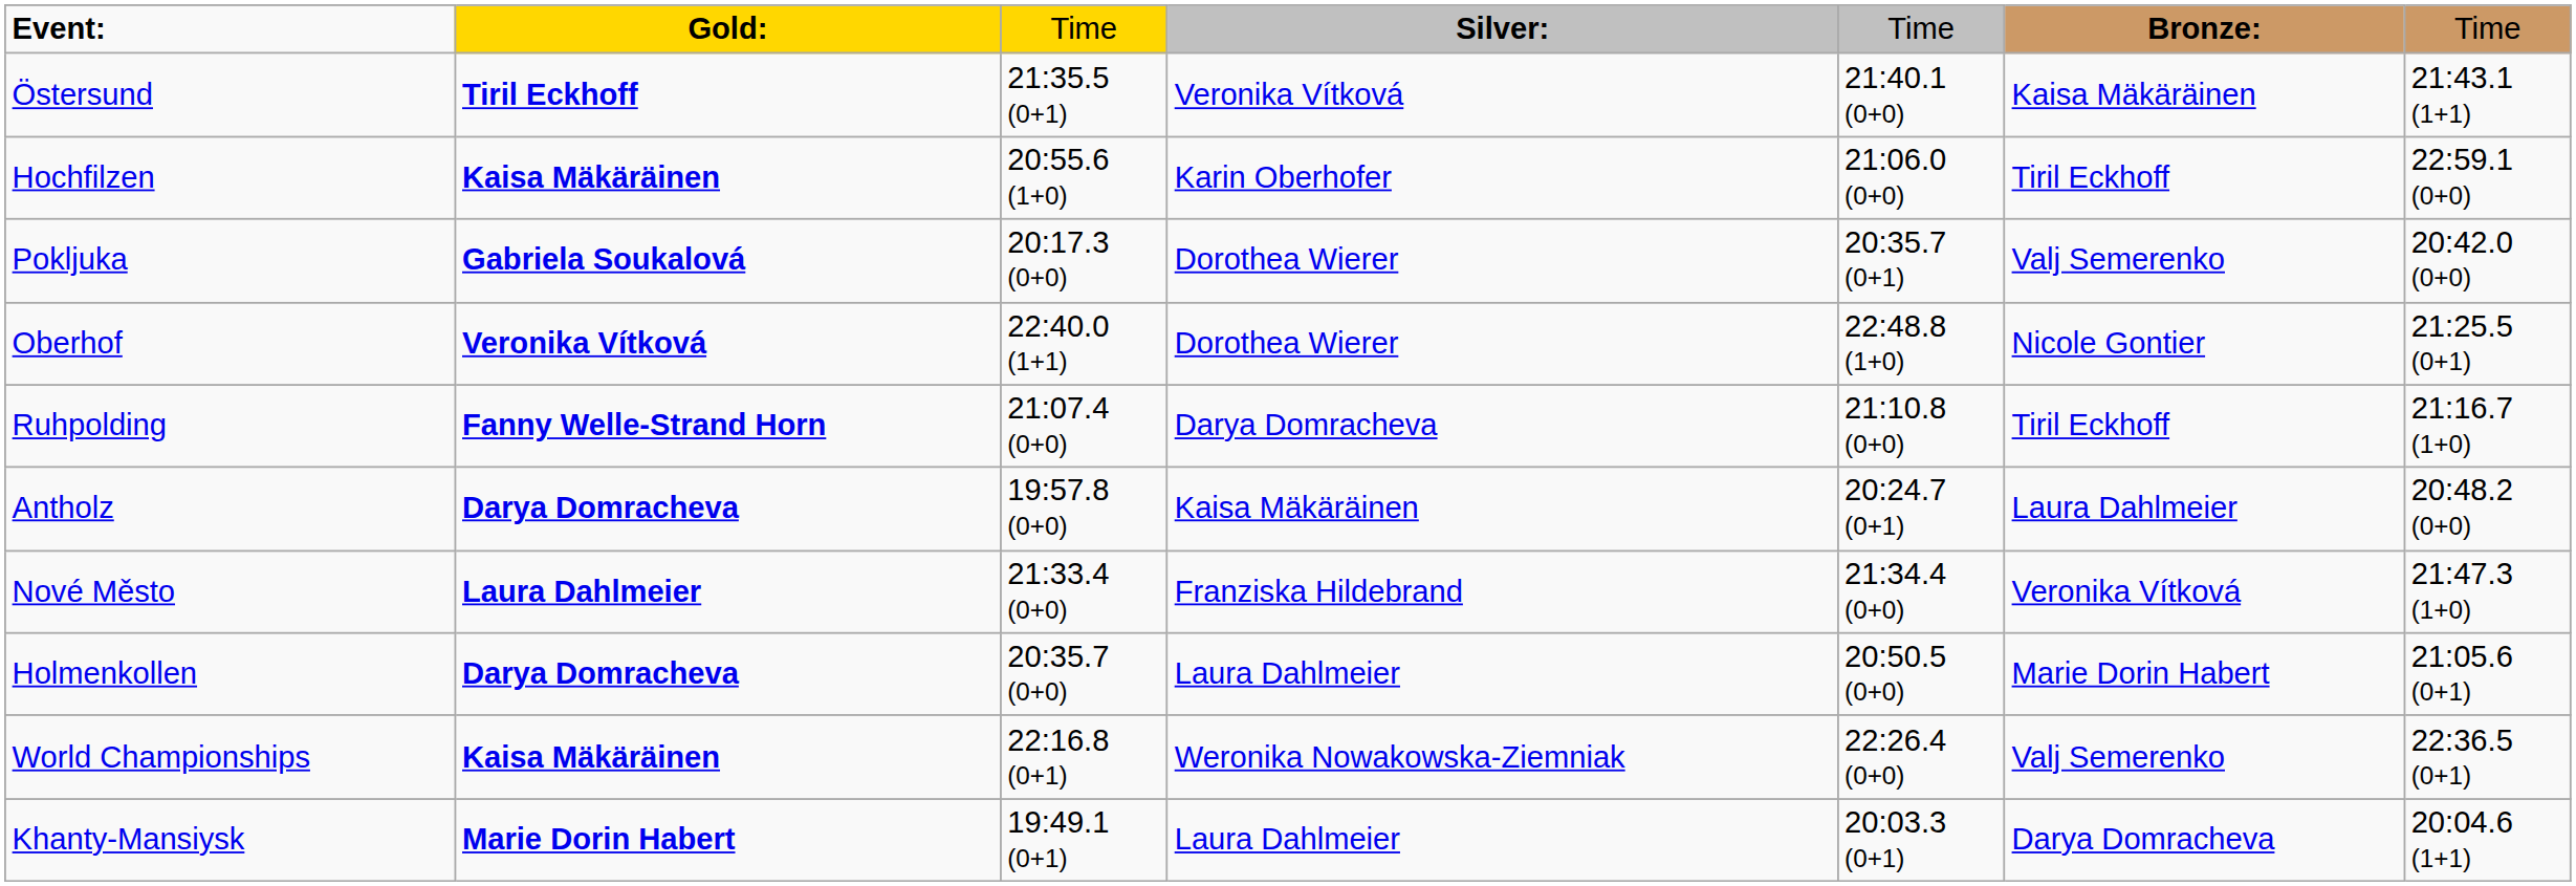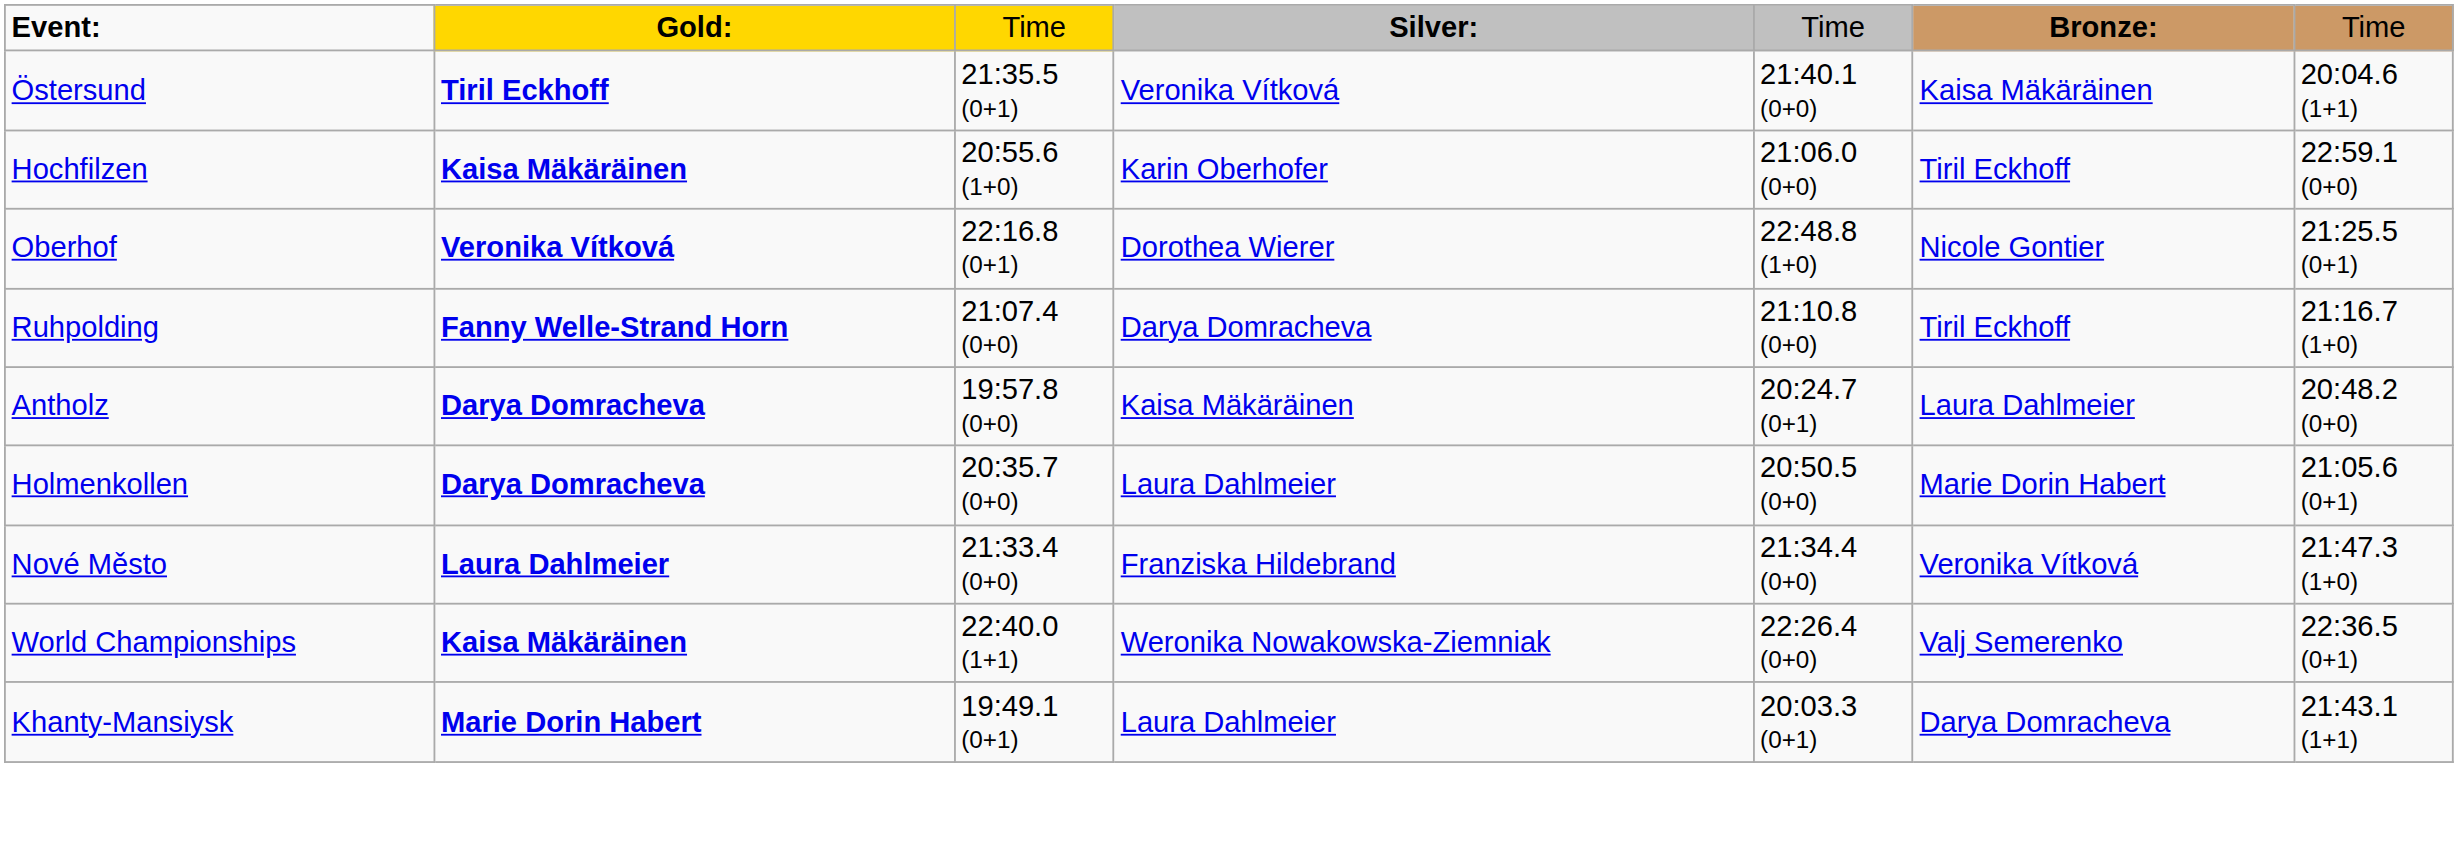 <table class="wikitable" width=85%>
 <tr>
 <td><strong>Event:</strong></td>
 <td style="text-align:center;background-color:gold;"><strong>Gold:</strong></td>
 <td style="text-align:center;background-color:gold;">Time</td>
 <td style="text-align:center;background-color:silver;"><strong>Silver:</strong></td>
 <td style="text-align:center;background-color:silver;">Time</td>
 <td style="text-align:center;background-color:#CC9966;"><strong>Bronze:</strong></td>
 <td style="text-align:center;background-color:#CC9966;">Time</td>
 </tr>
 <tr>
 <td><a href='#'>Östersund</a><br></td>
 <td><strong><a href='#'>Tiril Eckhoff</a></strong><br><small></small></td>
 <td>21:35.5<br><small>(0+1)</small></td>
 <td><a href='#'>Veronika Vítková</a><br><small></small></td>
 <td>21:40.1<br><small>(0+0)</small></td>
 <td><a href='#'>Kaisa Mäkäräinen</a><br><small></small></td>
-<td>21:43.1<br><small>(1+1)</small></td>
+<td>20:04.6<br><small>(1+1)</small></td>
 </tr>
 <tr>
 <td><a href='#'>Hochfilzen</a><br></td>
 <td><strong><a href='#'>Kaisa Mäkäräinen</a></strong><br><small></small></td>
 <td>20:55.6<br><small>(1+0)</small></td>
 <td><a href='#'>Karin Oberhofer</a><br><small></small></td>
 <td>21:06.0<br><small>(0+0)</small></td>
 <td><a href='#'>Tiril Eckhoff</a><br><small></small></td>
 <td>22:59.1<br><small>(0+0)</small></td>
 </tr>
 <tr>
-<td><a href='#'>Pokljuka</a><br></td>
-<td><strong><a href='#'>Gabriela Soukalová</a></strong><br><small></small></td>
-<td>20:17.3 <br><small>(0+0)</small></td>
-<td><a href='#'>Dorothea Wierer</a><br><small></small></td>
-<td>20:35.7<br><small>(0+1)</small></td>
-<td><a href='#'>Valj Semerenko</a><br><small></small></td>
-<td>20:42.0<br><small>(0+0)</small></td>
-</tr>
-<tr>
 <td><a href='#'>Oberhof</a><br></td>
 <td><strong><a href='#'>Veronika Vítková</a></strong><br><small></small></td>
-<td>22:40.0 <br><small>(1+1)</small></td>
+<td>22:16.8<br><small>(0+1)</small></td>
 <td><a href='#'>Dorothea Wierer</a><br><small></small></td>
 <td>22:48.8<br><small>(1+0)</small></td>
 <td><a href='#'>Nicole Gontier</a><br><small></small></td>
 <td>21:25.5<br><small>(0+1)</small></td>
 </tr>
 <tr>
 <td><a href='#'>Ruhpolding</a><br></td>
 <td><strong><a href='#'>Fanny Welle-Strand Horn</a></strong><br><small></small></td>
 <td>21:07.4<br><small>(0+0)</small></td>
 <td><a href='#'>Darya Domracheva</a><br><small></small></td>
 <td>21:10.8<br><small>(0+0)</small></td>
 <td><a href='#'>Tiril Eckhoff</a><br><small></small></td>
 <td>21:16.7<br><small>(1+0)</small></td>
 </tr>
 <tr>
 <td><a href='#'>Antholz</a><br></td>
 <td><strong><a href='#'>Darya Domracheva</a></strong><br><small></small></td>
 <td>19:57.8<br><small>(0+0)</small></td>
 <td><a href='#'>Kaisa Mäkäräinen</a><br><small></small></td>
 <td>20:24.7<br><small>(0+1)</small></td>
 <td><a href='#'>Laura Dahlmeier</a><br><small></small></td>
 <td>20:48.2<br><small>(0+0)</small></td>
 </tr>
 <tr>
+<td><a href='#'>Holmenkollen</a><br></td>
+<td><strong><a href='#'>Darya Domracheva</a></strong><br><small></small></td>
+<td>20:35.7<br><small>(0+0)</small></td>
+<td><a href='#'>Laura Dahlmeier</a><br><small></small></td>
+<td>20:50.5<br><small>(0+0)</small></td>
+<td><a href='#'>Marie Dorin Habert</a><br><small></small></td>
+<td>21:05.6<br><small>(0+1)</small></td>
+</tr>
+<tr>
 <td><a href='#'>Nové Město</a><br></td>
 <td><strong><a href='#'>Laura Dahlmeier</a></strong><br><small></small></td>
 <td>21:33.4<br><small>(0+0)</small></td>
 <td><a href='#'>Franziska Hildebrand</a><br><small></small></td>
 <td>21:34.4<br><small>(0+0)</small></td>
 <td><a href='#'>Veronika Vítková</a><br><small></small></td>
 <td>21:47.3<br><small>(1+0)</small></td>
 </tr>
 <tr>
-<td><a href='#'>Holmenkollen</a><br></td>
-<td><strong><a href='#'>Darya Domracheva</a></strong><br><small></small></td>
-<td>20:35.7<br><small>(0+0)</small></td>
-<td><a href='#'>Laura Dahlmeier</a><br><small></small></td>
-<td>20:50.5<br><small>(0+0)</small></td>
-<td><a href='#'>Marie Dorin Habert</a><br><small></small></td>
-<td>21:05.6<br><small>(0+1)</small></td>
-</tr>
-<tr>
 <td><a href='#'>World Championships</a><br></td>
 <td><strong><a href='#'>Kaisa Mäkäräinen</a></strong><br><small></small></td>
-<td>22:16.8<br><small>(0+1)</small></td>
+<td>22:40.0 <br><small>(1+1)</small></td>
 <td><a href='#'>Weronika Nowakowska-Ziemniak</a><br><small></small></td>
 <td>22:26.4<br><small>(0+0)</small></td>
 <td><a href='#'>Valj Semerenko</a><br><small></small></td>
 <td>22:36.5<br><small>(0+1)</small></td>
 </tr>
 <tr>
 <td><a href='#'>Khanty-Mansiysk</a><br></td>
 <td><strong><a href='#'>Marie Dorin Habert</a></strong><br><small></small></td>
 <td>19:49.1<br><small>(0+1)</small></td>
 <td><a href='#'>Laura Dahlmeier</a><br><small></small></td>
 <td>20:03.3<br><small>(0+1)</small></td>
 <td><a href='#'>Darya Domracheva</a><br><small></small></td>
-<td>20:04.6<br><small>(1+1)</small></td>
+<td>21:43.1<br><small>(1+1)</small></td>
 </tr>
 </table>
